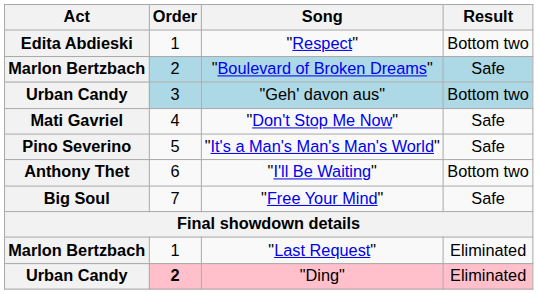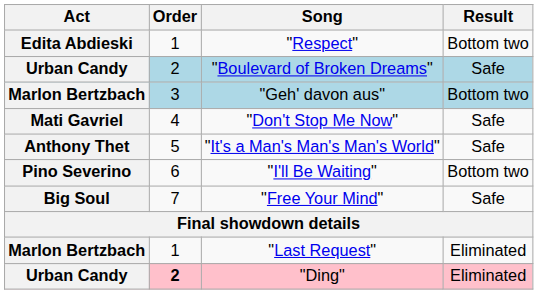 <table class="wikitable plainrowheaders" style="text-align:center;">
 <tr>
 <th scope="col">Act</th>
 <th scope="col">Order</th>
 <th scope="col">Song</th>
 <th scope="col">Result</th>
 </tr>
 <tr>
 <th scope="row">Edita Abdieski</th>
 <td>1</td>
 <td>"<a href='#'>Respect</a>"</td>
 <td>Bottom two</td>
 </tr>
 <tr bgcolor="lightblue">
-<th scope="row">Marlon Bertzbach</th>
+<th scope="row">Urban Candy</th>
 <td>2</td>
 <td>"<a href='#'>Boulevard of Broken Dreams</a>"</td>
 <td>Safe</td>
 </tr>
 <tr bgcolor="lightblue">
-<th scope="row">Urban Candy</th>
+<th scope="row">Marlon Bertzbach</th>
 <td>3</td>
 <td>"Geh' davon aus"</td>
 <td>Bottom two</td>
 </tr>
 <tr>
 <th scope="row">Mati Gavriel</th>
 <td>4</td>
 <td>"<a href='#'>Don't Stop Me Now</a>"</td>
 <td>Safe</td>
 </tr>
 <tr>
-<th scope="row">Pino Severino</th>
+<th scope="row">Anthony Thet</th>
 <td>5</td>
 <td>"<a href='#'>It's a Man's Man's Man's World</a>"</td>
 <td>Safe</td>
 </tr>
 <tr>
-<th scope="row">Anthony Thet</th>
+<th scope="row">Pino Severino</th>
 <td>6</td>
 <td>"<a href='#'>I'll Be Waiting</a>"</td>
 <td>Bottom two</td>
 </tr>
 <tr>
 <th scope="row">Big Soul</th>
 <td>7</td>
 <td>"<a href='#'>Free Your Mind</a>"</td>
 <td>Safe</td>
 </tr>
 <tr>
 <th colspan="4">Final showdown details</th>
 </tr>
 <tr>
 <th scope="row">Marlon Bertzbach</th>
 <td>1</td>
 <td>"<a href='#'>Last Request</a>"</td>
 <td>Eliminated</td>
 </tr>
 <tr style="background:pink;">
 <th scope="row">Urban Candy</th>
 <td><strong>2</strong></td>
 <td>"Ding"</td>
 <td>Eliminated</td>
 </tr>
 </table>
